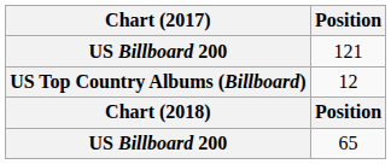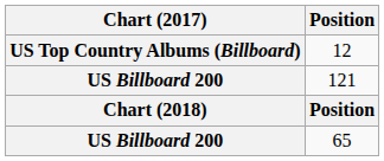 <table class="wikitable plainrowheaders" style="text-align:center">
 <tr>
 <th scope="col">Chart (2017)</th>
 <th scope="col">Position</th>
 </tr>
 <tr>
+<th scope="row">US Top Country Albums (<em>Billboard</em>)</th>
+<td>12</td>
+</tr>
+<tr>
 <th scope="row">US <em>Billboard</em> 200</th>
 <td>121</td>
-</tr>
-<tr>
-<th scope="row">US Top Country Albums (<em>Billboard</em>)</th>
-<td>12</td>
 </tr>
 <tr>
 <th scope="col">Chart (2018)</th>
 <th scope="col">Position</th>
 </tr>
 <tr>
 <th scope="row">US <em>Billboard</em> 200</th>
 <td>65</td>
 </tr>
 </table>
